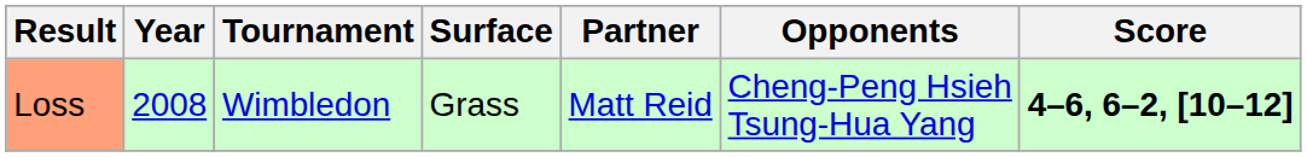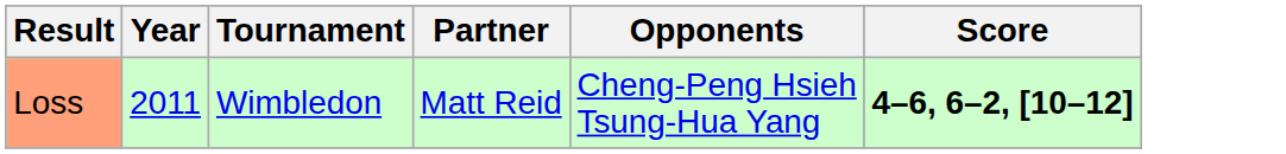 <table class="wikitable nowrap">
 <tr>
 <th>Result</th>
 <th>Year</th>
 <th>Tournament</th>
-<th>Surface</th>
 <th>Partner</th>
 <th>Opponents</th>
 <th class="unsortable">Score</th>
 </tr>
 <tr style="background:#ccffcc;">
 <td style="background:#ffa07a;">Loss</td>
-<td><a href='#'>2008</a></td>
+<td><a href='#'>2011</a></td>
 <td><a href='#'>Wimbledon</a></td>
-<td>Grass</td>
 <td> <a href='#'>Matt Reid</a></td>
 <td> <a href='#'>Cheng-Peng Hsieh</a> <br>  <a href='#'>Tsung-Hua Yang</a></td>
 <td><strong>4–6, 6–2, [10–12]</strong></td>
 </tr>
 </table>
